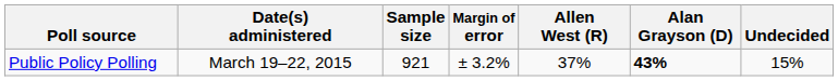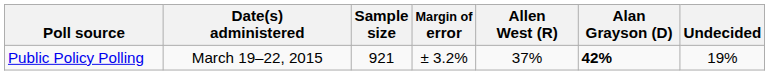 <table class="wikitable">
 <tr valign= bottom>
 <th style="width:160px;">Poll source</th>
 <th style="width:190px;">Date(s)<br>administered</th>
 <th class=small>Sample<br>size</th>
 <th><small>Margin of</small><br>error</th>
 <th style="width:100px;">Allen<br>West (R)</th>
 <th style="width:100px;">Alan<br>Grayson (D)</th>
 <th>Undecided</th>
 </tr>
 <tr>
 <td><a href='#'>Public Policy Polling</a></td>
 <td align=center>March 19–22, 2015</td>
 <td align=center>921</td>
 <td align=center>± 3.2%</td>
 <td align=center>37%</td>
-<td><strong>43%</strong></td>
-<td align=center>15%</td>
+<td><strong>42%</strong></td>
+<td align=center>19%</td>
 </tr>
 </table>
